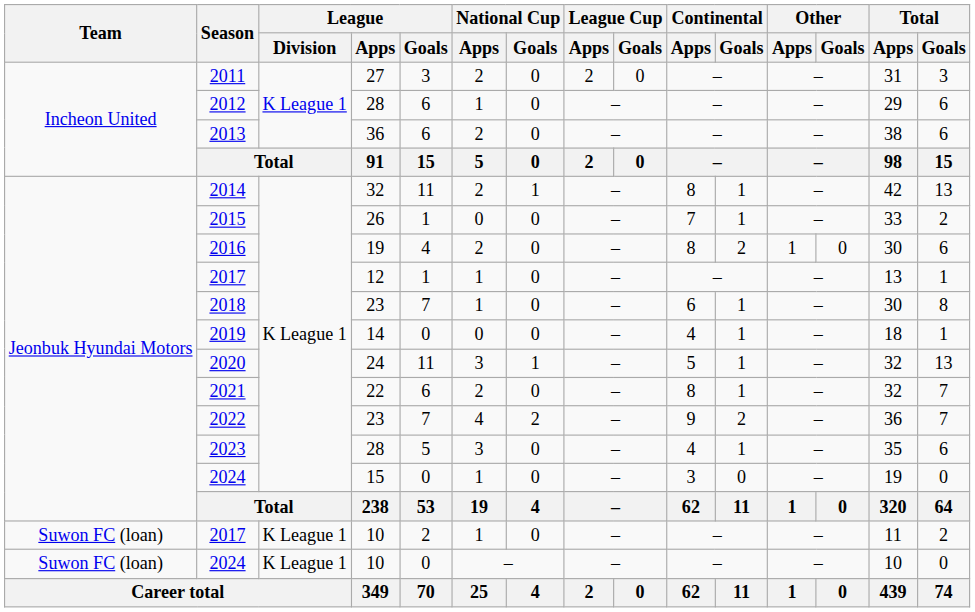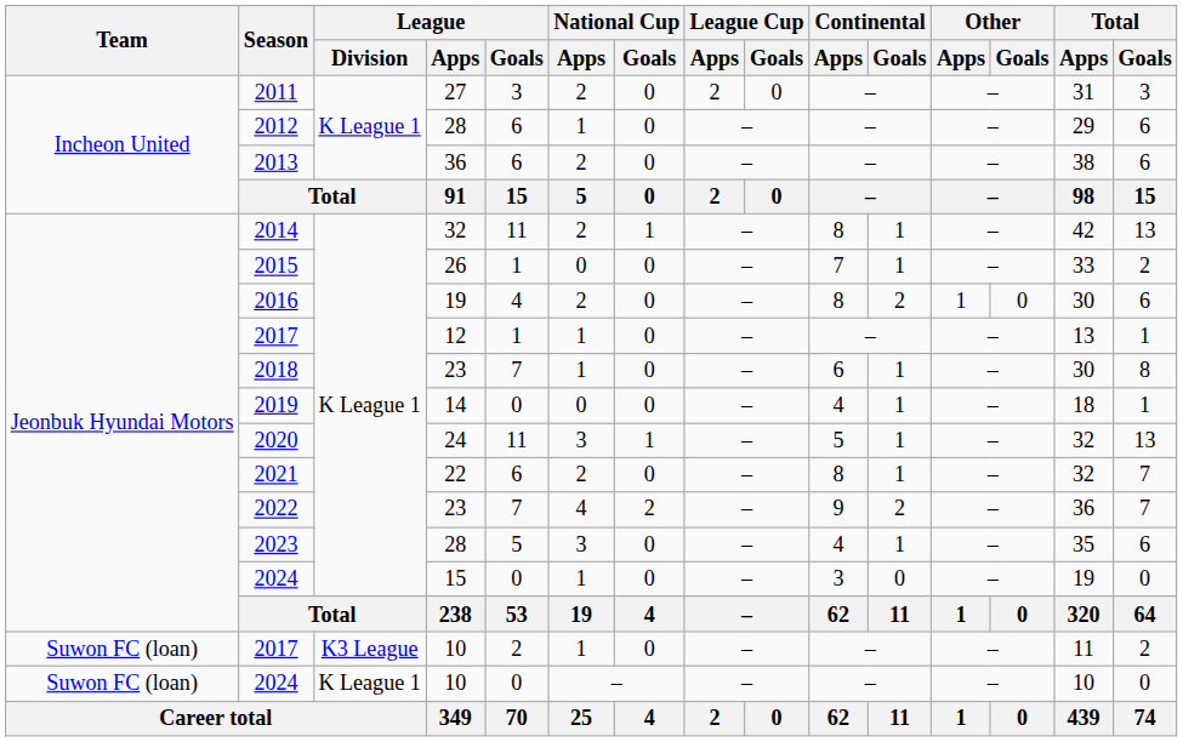 <table class="wikitable" style="text-align:center">
 <tr>
 <th rowspan=2>Team</th>
 <th rowspan=2>Season</th>
 <th colspan=3>League</th>
 <th colspan=2>National Cup</th>
 <th colspan=2>League Cup</th>
 <th colspan=2>Continental</th>
 <th colspan=2>Other</th>
 <th colspan=2>Total</th>
 </tr>
 <tr>
 <th>Division</th>
 <th>Apps</th>
 <th>Goals</th>
 <th>Apps</th>
 <th>Goals</th>
 <th>Apps</th>
 <th>Goals</th>
 <th>Apps</th>
 <th>Goals</th>
 <th>Apps</th>
 <th>Goals</th>
 <th>Apps</th>
 <th>Goals</th>
 </tr>
 <tr>
 <td rowspan="4"><a href='#'>Incheon United</a></td>
 <td><a href='#'>2011</a></td>
 <td rowspan="3"><a href='#'>K League 1</a></td>
 <td>27</td>
 <td>3</td>
 <td>2</td>
 <td>0</td>
 <td>2</td>
 <td>0</td>
 <td colspan="2">–</td>
 <td colspan="2">–</td>
 <td>31</td>
 <td>3</td>
 </tr>
 <tr>
 <td><a href='#'>2012</a></td>
 <td>28</td>
 <td>6</td>
 <td>1</td>
 <td>0</td>
 <td colspan="2">–</td>
 <td colspan="2">–</td>
 <td colspan="2">–</td>
 <td>29</td>
 <td>6</td>
 </tr>
 <tr>
 <td><a href='#'>2013</a></td>
 <td>36</td>
 <td>6</td>
 <td>2</td>
 <td>0</td>
 <td colspan="2">–</td>
 <td colspan="2">–</td>
 <td colspan="2">–</td>
 <td>38</td>
 <td>6</td>
 </tr>
 <tr>
 <th colspan=2>Total</th>
 <th>91</th>
 <th>15</th>
 <th>5</th>
 <th>0</th>
 <th>2</th>
 <th>0</th>
 <th colspan="2">–</th>
 <th colspan="2">–</th>
 <th>98</th>
 <th>15</th>
 </tr>
 <tr>
 <td rowspan="12"><a href='#'>Jeonbuk Hyundai Motors</a></td>
 <td><a href='#'>2014</a></td>
 <td rowspan="11">K League 1</td>
 <td>32</td>
 <td>11</td>
 <td>2</td>
 <td>1</td>
 <td colspan="2">–</td>
 <td>8</td>
 <td>1</td>
 <td colspan="2">–</td>
 <td>42</td>
 <td>13</td>
 </tr>
 <tr>
 <td><a href='#'>2015</a></td>
 <td>26</td>
 <td>1</td>
 <td>0</td>
 <td>0</td>
 <td colspan="2">–</td>
 <td>7</td>
 <td>1</td>
 <td colspan="2">–</td>
 <td>33</td>
 <td>2</td>
 </tr>
 <tr>
 <td><a href='#'>2016</a></td>
 <td>19</td>
 <td>4</td>
 <td>2</td>
 <td>0</td>
 <td colspan="2">–</td>
 <td>8</td>
 <td>2</td>
 <td>1</td>
 <td>0</td>
 <td>30</td>
 <td>6</td>
 </tr>
 <tr>
 <td><a href='#'>2017</a></td>
 <td>12</td>
 <td>1</td>
 <td>1</td>
 <td>0</td>
 <td colspan="2">–</td>
 <td colspan="2">–</td>
 <td colspan="2">–</td>
 <td>13</td>
 <td>1</td>
 </tr>
 <tr>
 <td><a href='#'>2018</a></td>
 <td>23</td>
 <td>7</td>
 <td>1</td>
 <td>0</td>
 <td colspan="2">–</td>
 <td>6</td>
 <td>1</td>
 <td colspan="2">–</td>
 <td>30</td>
 <td>8</td>
 </tr>
 <tr>
 <td><a href='#'>2019</a></td>
 <td>14</td>
 <td>0</td>
 <td>0</td>
 <td>0</td>
 <td colspan="2">–</td>
 <td>4</td>
 <td>1</td>
 <td colspan="2">–</td>
 <td>18</td>
 <td>1</td>
 </tr>
 <tr>
 <td><a href='#'>2020</a></td>
 <td>24</td>
 <td>11</td>
 <td>3</td>
 <td>1</td>
 <td colspan="2">–</td>
 <td>5</td>
 <td>1</td>
 <td colspan="2">–</td>
 <td>32</td>
 <td>13</td>
 </tr>
 <tr>
 <td><a href='#'>2021</a></td>
 <td>22</td>
 <td>6</td>
 <td>2</td>
 <td>0</td>
 <td colspan="2">–</td>
 <td>8</td>
 <td>1</td>
 <td colspan="2">–</td>
 <td>32</td>
 <td>7</td>
 </tr>
 <tr>
 <td><a href='#'>2022</a></td>
 <td>23</td>
 <td>7</td>
 <td>4</td>
 <td>2</td>
 <td colspan="2">–</td>
 <td>9</td>
 <td>2</td>
 <td colspan="2">–</td>
 <td>36</td>
 <td>7</td>
 </tr>
 <tr>
 <td><a href='#'>2023</a></td>
 <td>28</td>
 <td>5</td>
 <td>3</td>
 <td>0</td>
 <td colspan="2">–</td>
 <td>4</td>
 <td>1</td>
 <td colspan="2">–</td>
 <td>35</td>
 <td>6</td>
 </tr>
 <tr>
 <td><a href='#'>2024</a></td>
 <td>15</td>
 <td>0</td>
 <td>1</td>
 <td>0</td>
 <td colspan="2">–</td>
 <td>3</td>
 <td>0</td>
 <td colspan="2">–</td>
 <td>19</td>
 <td>0</td>
 </tr>
 <tr>
 <th colspan=2>Total</th>
 <th>238</th>
 <th>53</th>
 <th>19</th>
 <th>4</th>
 <th colspan="2">–</th>
 <th>62</th>
 <th>11</th>
 <th>1</th>
 <th>0</th>
 <th>320</th>
 <th>64</th>
 </tr>
 <tr>
 <td><a href='#'>Suwon FC</a> (loan)</td>
 <td><a href='#'>2017</a></td>
-<td>K League 1</td>
+<td><a href='#'>K3 League</a></td>
 <td>10</td>
 <td>2</td>
 <td>1</td>
 <td>0</td>
 <td colspan="2">–</td>
 <td colspan="2">–</td>
 <td colspan="2">–</td>
 <td>11</td>
 <td>2</td>
 </tr>
 <tr>
 <td><a href='#'>Suwon FC</a> (loan)</td>
 <td><a href='#'>2024</a></td>
 <td>K League 1</td>
 <td>10</td>
 <td>0</td>
 <td colspan="2">–</td>
 <td colspan="2">–</td>
 <td colspan="2">–</td>
 <td colspan="2">–</td>
 <td>10</td>
 <td>0</td>
 </tr>
 <tr>
 <th colspan=3>Career total</th>
 <th>349</th>
 <th>70</th>
 <th>25</th>
 <th>4</th>
 <th>2</th>
 <th>0</th>
 <th>62</th>
 <th>11</th>
 <th>1</th>
 <th>0</th>
 <th>439</th>
 <th>74</th>
 </tr>
 </table>
